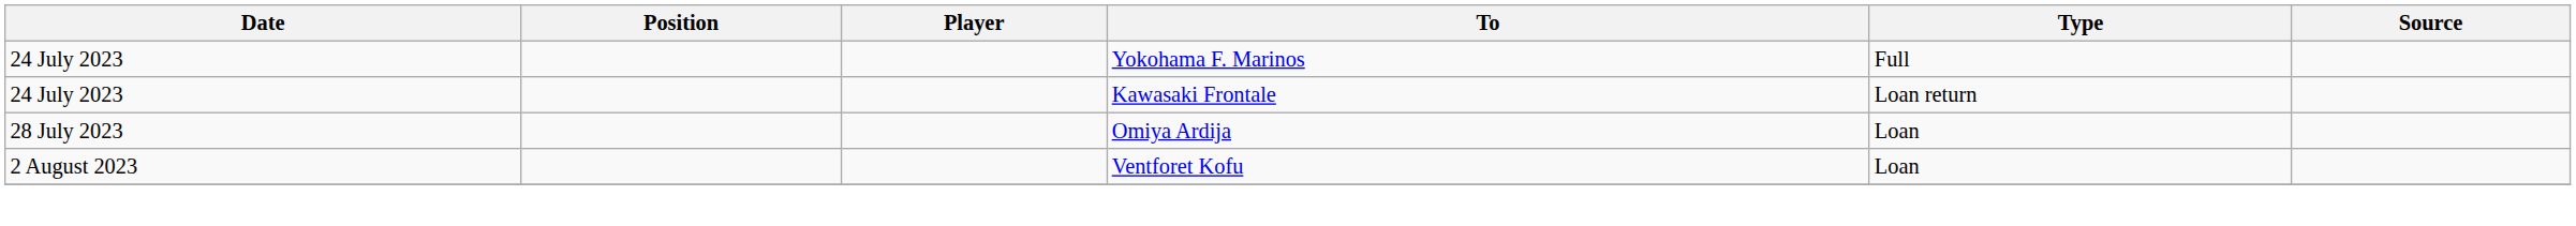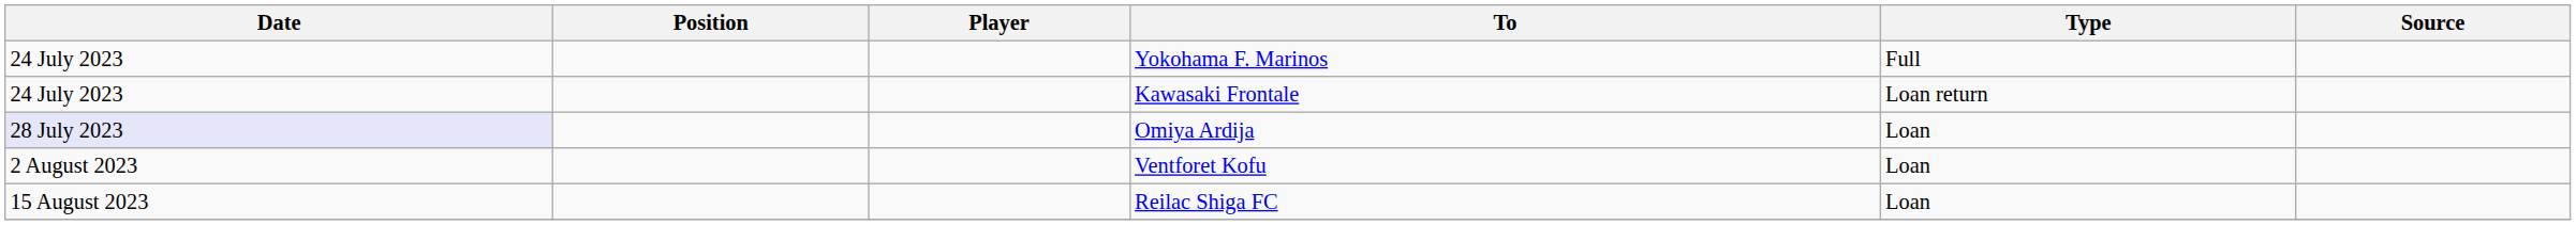 <table class="wikitable sortable" style="width:90%; text-align:center; font-size:95%; text-align:left;">
 <tr>
 <th>Date</th>
 <th>Position</th>
 <th>Player</th>
 <th>To</th>
 <th>Type</th>
 <th>Source</th>
 </tr>
 <tr>
 <td>24 July 2023</td>
 <td></td>
 <td></td>
 <td> <a href='#'>Yokohama F. Marinos</a></td>
 <td>Full</td>
 <td></td>
 </tr>
 <tr>
 <td>24 July 2023</td>
 <td></td>
 <td></td>
 <td> <a href='#'>Kawasaki Frontale</a></td>
 <td>Loan return</td>
 <td></td>
 </tr>
 <tr>
-<td>28 July 2023</td>
+<td style="background: lavender;">28 July 2023</td>
 <td></td>
 <td></td>
 <td> <a href='#'>Omiya Ardija</a></td>
 <td>Loan</td>
 <td></td>
 </tr>
 <tr>
 <td>2 August 2023</td>
 <td></td>
 <td></td>
 <td> <a href='#'>Ventforet Kofu</a></td>
 <td>Loan</td>
 <td></td>
 </tr>
 <tr>
+<td>15 August 2023</td>
+<td></td>
+<td></td>
+<td> <a href='#'>Reilac Shiga FC</a></td>
+<td>Loan</td>
+<td></td>
+</tr>
+<tr>
 </tr>
 </table>
